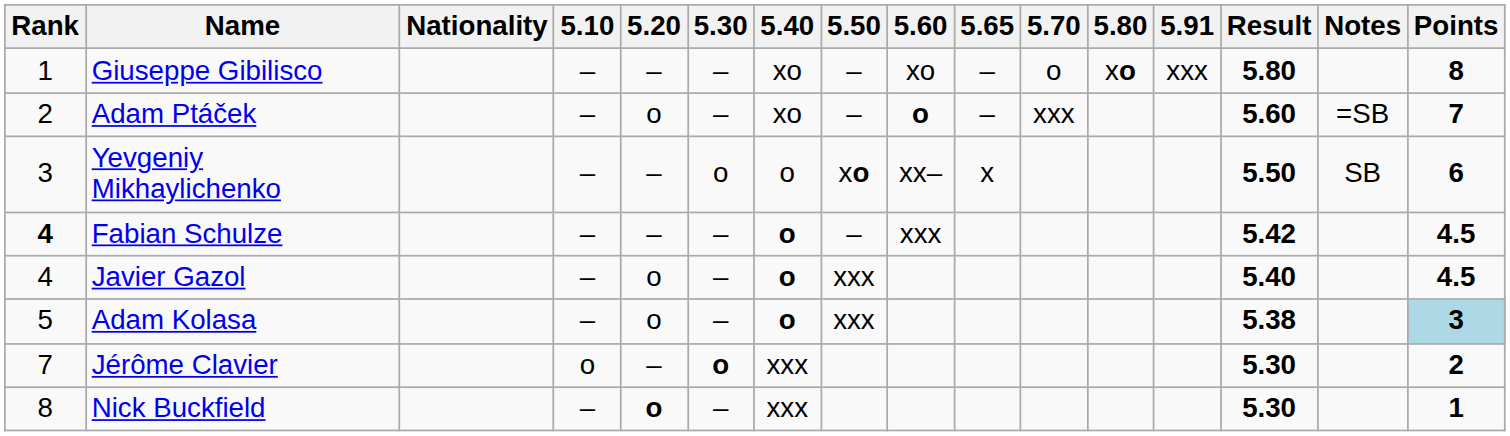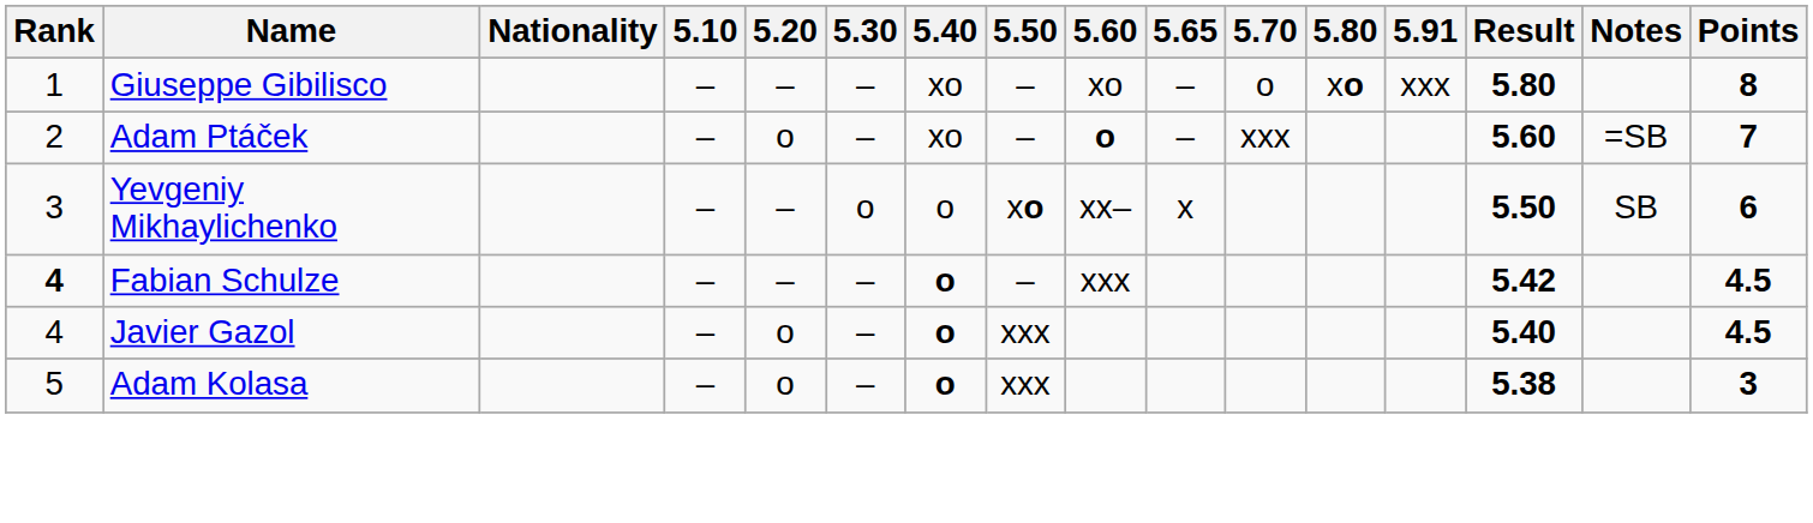 <table class="wikitable sortable" style="text-align:center">
 <tr>
 <th>Rank</th>
 <th>Name</th>
 <th>Nationality</th>
 <th>5.10</th>
 <th>5.20</th>
 <th>5.30</th>
 <th>5.40</th>
 <th>5.50</th>
 <th>5.60</th>
 <th>5.65</th>
 <th>5.70</th>
 <th>5.80</th>
 <th>5.91</th>
 <th>Result</th>
 <th>Notes</th>
 <th>Points</th>
 </tr>
 <tr>
 <td>1</td>
 <td align=left><a href='#'>Giuseppe Gibilisco</a></td>
 <td align=left></td>
 <td>–</td>
 <td>–</td>
 <td>–</td>
 <td>xo</td>
 <td>–</td>
 <td>xo</td>
 <td>–</td>
 <td>o</td>
 <td>x<strong>o</strong></td>
 <td>xxx</td>
 <td><strong>5.80</strong></td>
 <td></td>
 <td><strong>8</strong></td>
 </tr>
 <tr>
 <td>2</td>
 <td align=left><a href='#'>Adam Ptáček</a></td>
 <td align=left></td>
 <td>–</td>
 <td>o</td>
 <td>–</td>
 <td>xo</td>
 <td>–</td>
 <td><strong>o</strong></td>
 <td>–</td>
 <td>xxx</td>
 <td></td>
 <td></td>
 <td><strong>5.60</strong></td>
 <td>=SB</td>
 <td><strong>7</strong></td>
 </tr>
 <tr>
 <td>3</td>
 <td align=left><a href='#'>Yevgeniy Mikhaylichenko</a></td>
 <td align=left></td>
 <td>–</td>
 <td>–</td>
 <td>o</td>
 <td>o</td>
 <td>x<strong>o</strong></td>
 <td>xx–</td>
 <td>x</td>
 <td></td>
 <td></td>
 <td></td>
 <td><strong>5.50</strong></td>
 <td>SB</td>
 <td><strong>6</strong></td>
 </tr>
 <tr>
 <td><strong>4</strong></td>
 <td align=left><a href='#'>Fabian Schulze</a></td>
 <td align=left></td>
 <td>–</td>
 <td>–</td>
 <td>–</td>
 <td><strong>o</strong></td>
 <td>–</td>
 <td>xxx</td>
 <td></td>
 <td></td>
 <td></td>
 <td></td>
 <td><strong>5.42</strong></td>
 <td></td>
 <td><strong>4.5</strong></td>
 </tr>
 <tr>
 <td>4</td>
 <td align=left><a href='#'>Javier Gazol</a></td>
 <td align=left></td>
 <td>–</td>
 <td>o</td>
 <td>–</td>
 <td><strong>o</strong></td>
 <td>xxx</td>
 <td></td>
 <td></td>
 <td></td>
 <td></td>
 <td></td>
 <td><strong>5.40</strong></td>
 <td></td>
 <td><strong>4.5</strong></td>
 </tr>
 <tr>
 <td>5</td>
 <td align=left><a href='#'>Adam Kolasa</a></td>
 <td align=left></td>
 <td>–</td>
 <td>o</td>
 <td>–</td>
 <td><strong>o</strong></td>
 <td>xxx</td>
 <td></td>
 <td></td>
 <td></td>
 <td></td>
 <td></td>
 <td><strong>5.38</strong></td>
 <td></td>
-<td style="background: lightblue;"><strong>3</strong></td>
-</tr>
-<tr>
-<td>7</td>
-<td align=left><a href='#'>Jérôme Clavier</a></td>
-<td align=left></td>
-<td>o</td>
-<td>–</td>
-<td><strong>o</strong></td>
-<td>xxx</td>
-<td></td>
-<td></td>
-<td></td>
-<td></td>
-<td></td>
-<td></td>
-<td><strong>5.30</strong></td>
-<td></td>
-<td><strong>2</strong></td>
-</tr>
-<tr>
-<td>8</td>
-<td align=left><a href='#'>Nick Buckfield</a></td>
-<td align=left></td>
-<td>–</td>
-<td><strong>o</strong></td>
-<td>–</td>
-<td>xxx</td>
-<td></td>
-<td></td>
-<td></td>
-<td></td>
-<td></td>
-<td></td>
-<td><strong>5.30</strong></td>
-<td></td>
-<td><strong>1</strong></td>
+<td><strong>3</strong></td>
 </tr>
 </table>
